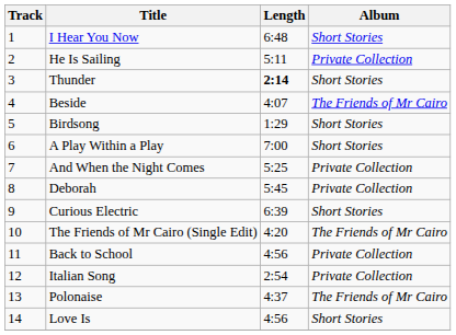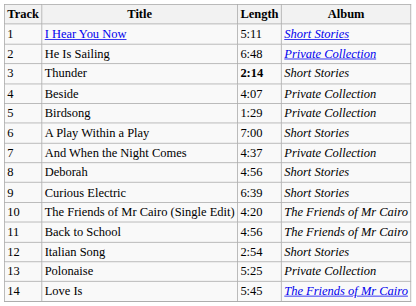 <table class="wikitable sortable">
 <tr>
 <th>Track</th>
 <th>Title</th>
 <th>Length</th>
 <th>Album</th>
 </tr>
 <tr>
 <td>1</td>
 <td><a href='#'>I Hear You Now</a></td>
-<td>6:48</td>
+<td>5:11</td>
 <td><em><a href='#'>Short Stories</a></em></td>
 </tr>
 <tr>
 <td>2</td>
 <td>He Is Sailing</td>
-<td>5:11</td>
+<td>6:48</td>
 <td><em><a href='#'>Private Collection</a></em></td>
 </tr>
 <tr>
 <td>3</td>
 <td>Thunder</td>
 <td><strong>2:14</strong></td>
 <td><em>Short Stories</em></td>
 </tr>
 <tr>
 <td>4</td>
 <td>Beside</td>
 <td>4:07</td>
-<td><em><a href='#'>The Friends of Mr Cairo</a></em></td>
+<td><em>Private Collection</em></td>
 </tr>
 <tr>
 <td>5</td>
 <td>Birdsong</td>
 <td>1:29</td>
-<td><em>Short Stories</em></td>
+<td><em>Private Collection</em></td>
 </tr>
 <tr>
 <td>6</td>
 <td>A Play Within a Play</td>
 <td>7:00</td>
 <td><em>Short Stories</em></td>
 </tr>
 <tr>
 <td>7</td>
 <td>And When the Night Comes</td>
-<td>5:25</td>
+<td>4:37</td>
 <td><em>Private Collection</em></td>
 </tr>
 <tr>
 <td>8</td>
 <td>Deborah</td>
-<td>5:45</td>
-<td><em>Private Collection</em></td>
+<td>4:56</td>
+<td><em>Short Stories</em></td>
 </tr>
 <tr>
 <td>9</td>
 <td>Curious Electric</td>
 <td>6:39</td>
 <td><em>Short Stories</em></td>
 </tr>
 <tr>
 <td>10</td>
 <td>The Friends of Mr Cairo (Single Edit)</td>
 <td>4:20</td>
 <td><em>The Friends of Mr Cairo</em></td>
 </tr>
 <tr>
 <td>11</td>
 <td>Back to School</td>
 <td>4:56</td>
-<td><em>Private Collection</em></td>
+<td><em>The Friends of Mr Cairo</em></td>
 </tr>
 <tr>
 <td>12</td>
 <td>Italian Song</td>
 <td>2:54</td>
-<td><em>Private Collection</em></td>
+<td><em>Short Stories</em></td>
 </tr>
 <tr>
 <td>13</td>
 <td>Polonaise</td>
-<td>4:37</td>
-<td><em>The Friends of Mr Cairo</em></td>
+<td>5:25</td>
+<td><em>Private Collection</em></td>
 </tr>
 <tr>
 <td>14</td>
 <td>Love Is</td>
-<td>4:56</td>
-<td><em>Short Stories</em></td>
+<td>5:45</td>
+<td><em><a href='#'>The Friends of Mr Cairo</a></em></td>
 </tr>
 <tr>
 </tr>
 </table>
